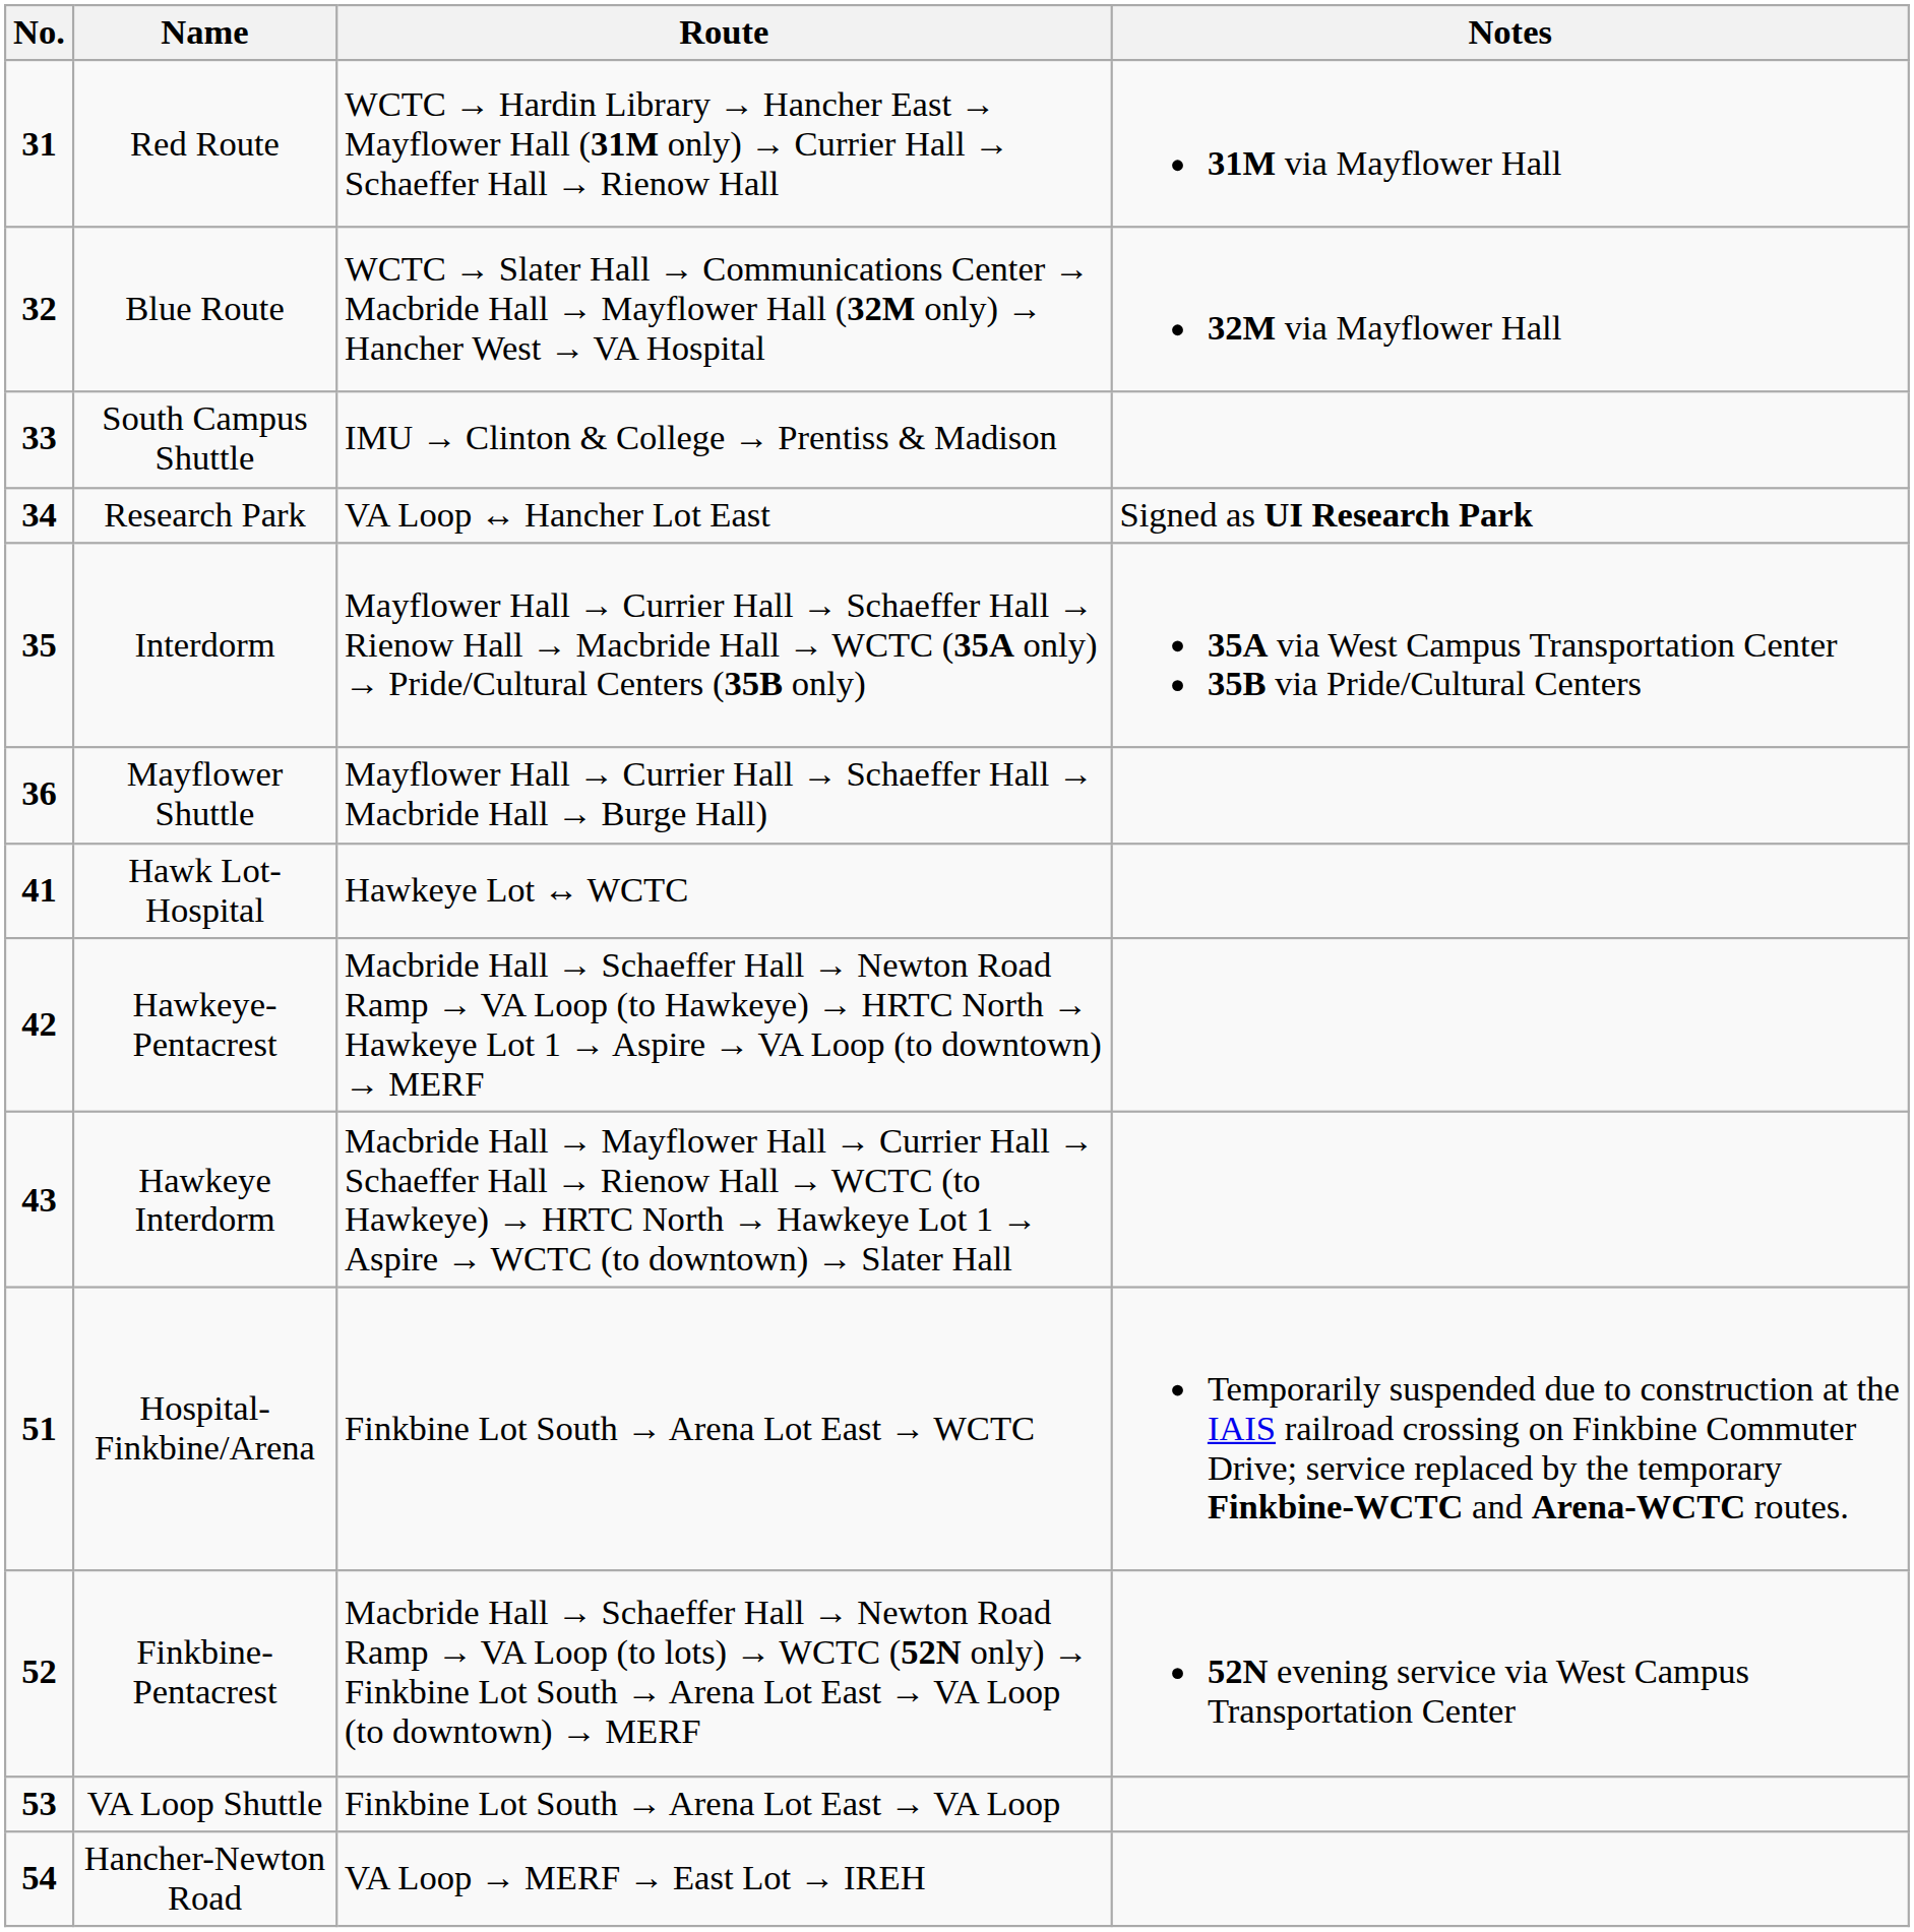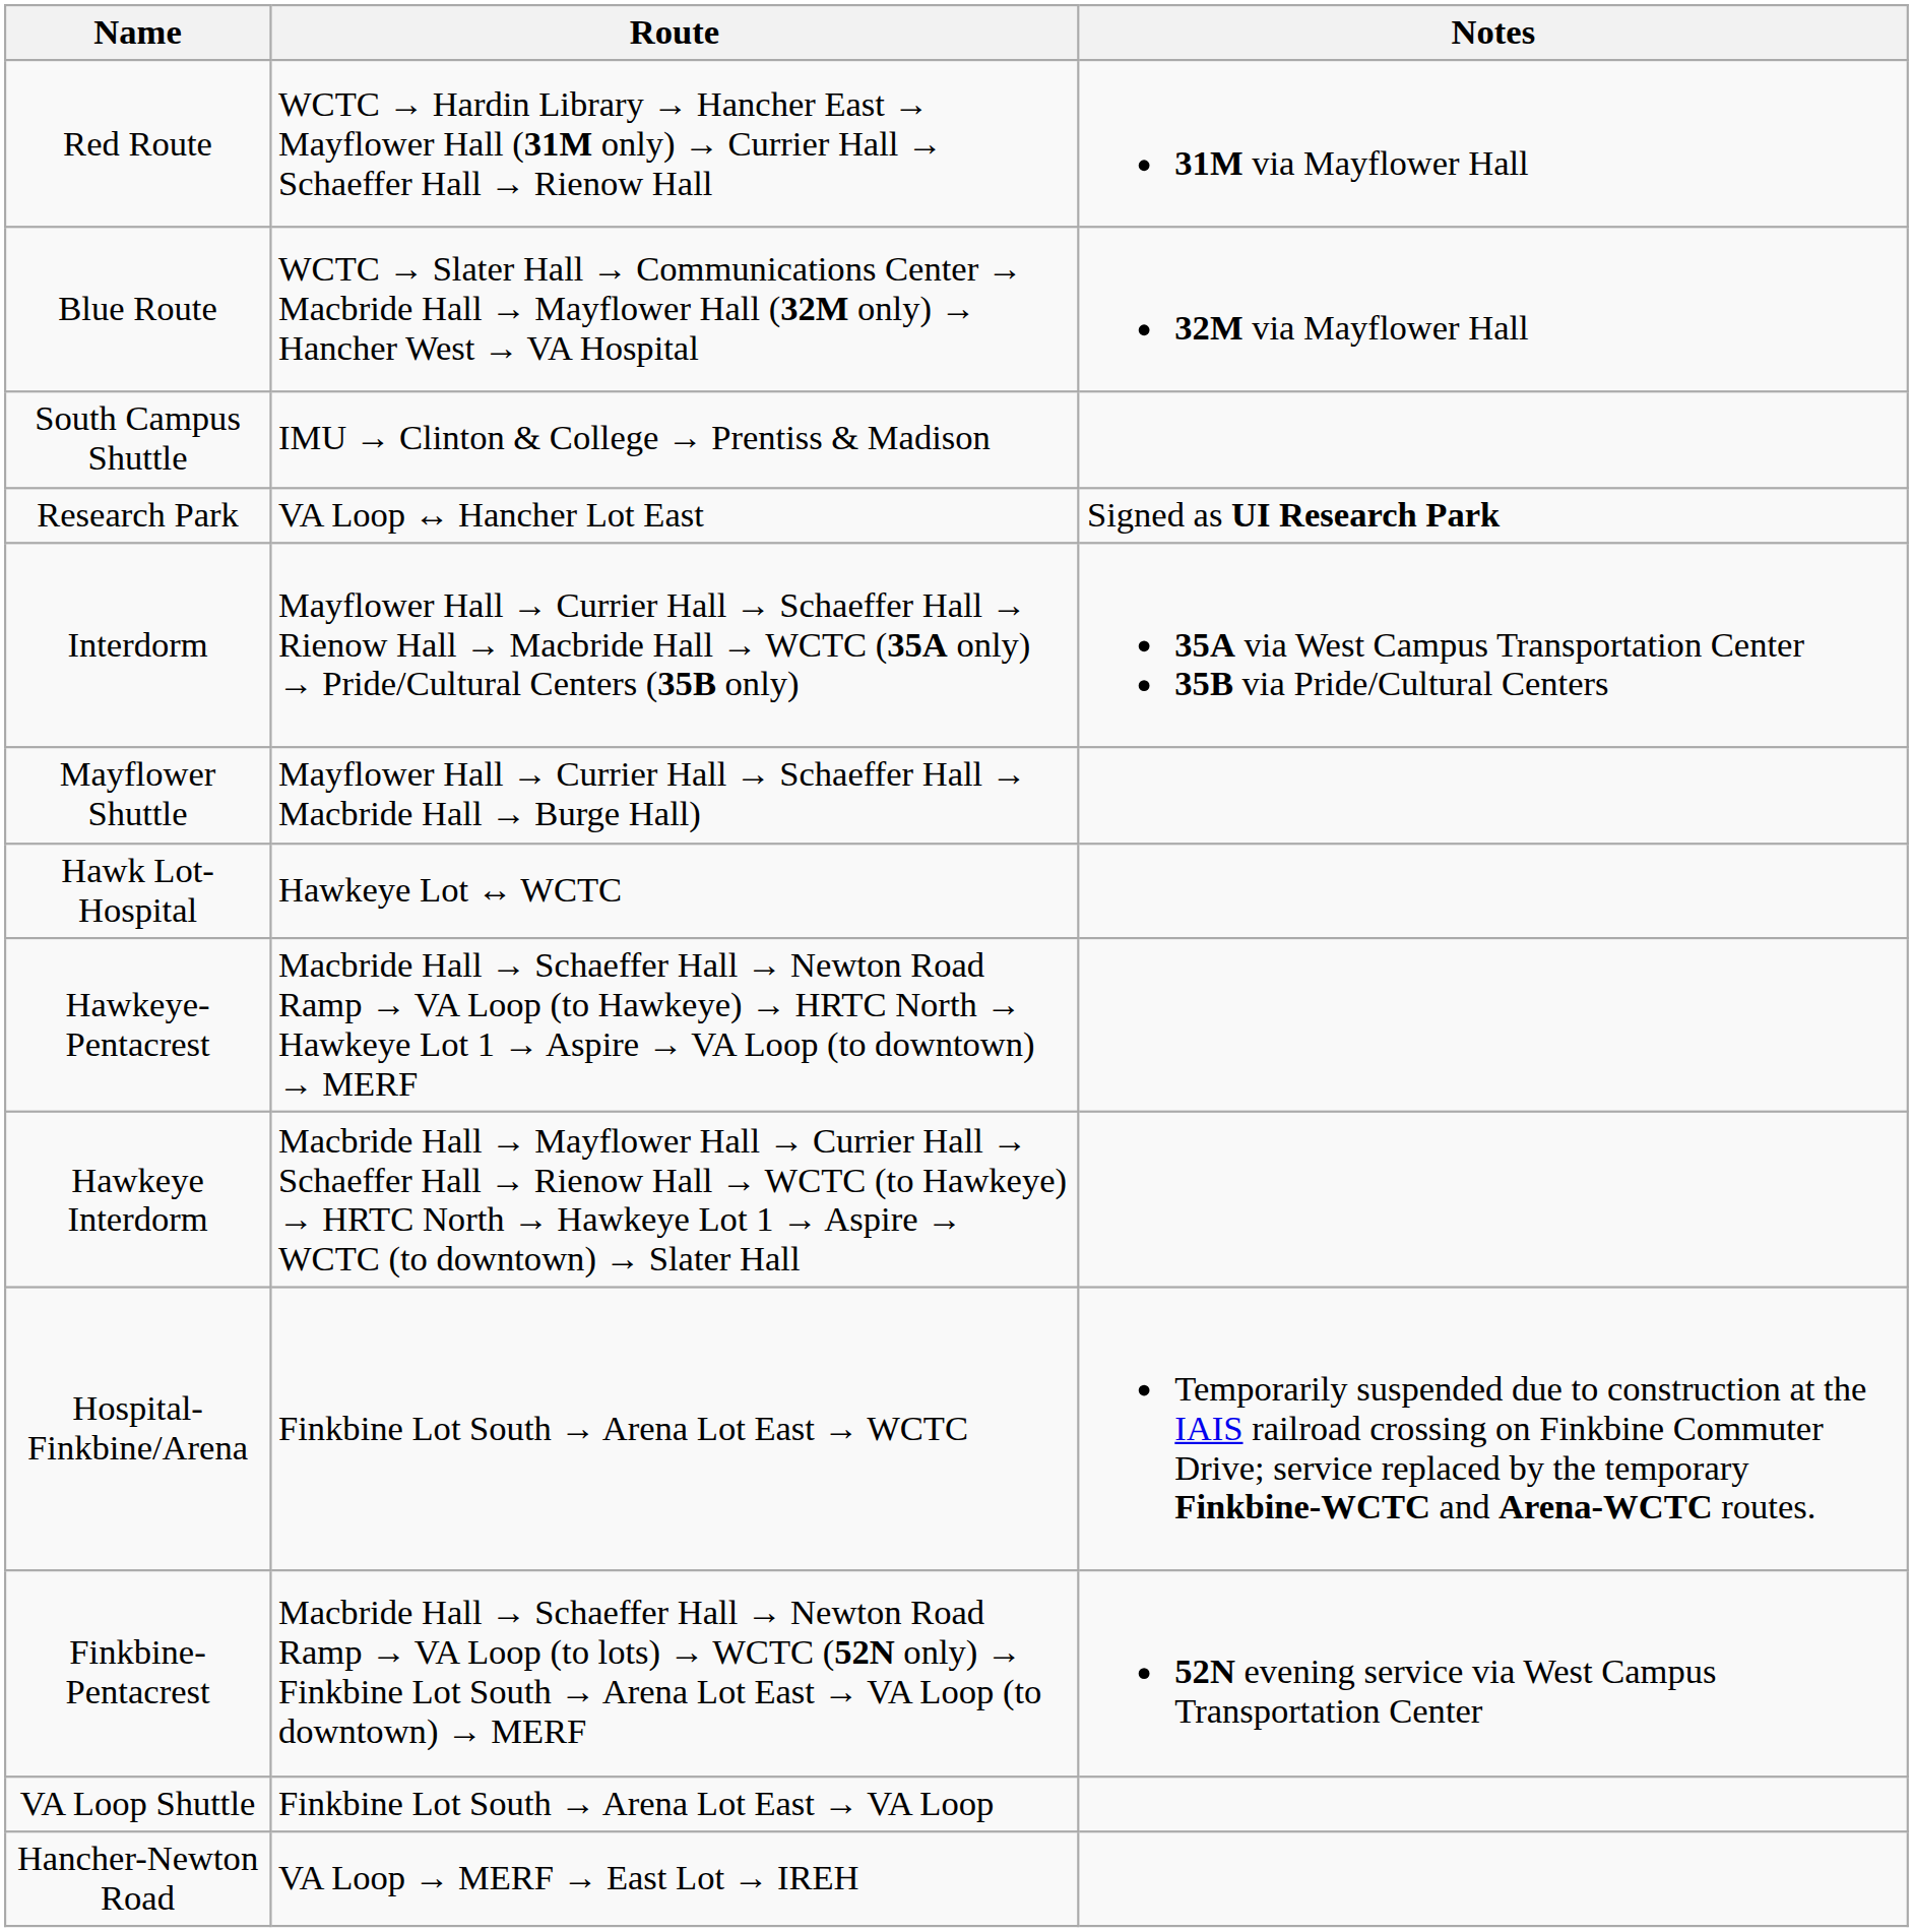 <table class="wikitable">
 <tr>
-<th>No.</th>
 <th>Name</th>
 <th>Route</th>
 <th>Notes</th>
 </tr>
 <tr align="center">
-<td><strong>31</strong></td>
 <td>Red Route</td>
 <td align="left">WCTC → Hardin Library → Hancher East → Mayflower Hall (<strong>31M</strong> only) → Currier Hall → Schaeffer Hall → Rienow Hall</td>
 <td align="left"><br><ul><li><strong>31M</strong> via Mayflower Hall</li></ul></td>
 </tr>
 <tr align="center">
-<td><strong>32</strong></td>
 <td>Blue Route</td>
 <td align="left">WCTC → Slater Hall → Communications Center → Macbride Hall → Mayflower Hall (<strong>32M</strong> only) → Hancher West → VA Hospital</td>
 <td align="left"><br><ul><li><strong>32M</strong> via Mayflower Hall</li></ul></td>
 </tr>
 <tr align="center">
-<td><strong>33</strong></td>
 <td>South Campus Shuttle</td>
 <td align="left">IMU → Clinton & College → Prentiss & Madison</td>
 <td align="left"></td>
 </tr>
 <tr align="center">
-<td><strong>34</strong></td>
 <td>Research Park</td>
 <td align="left">VA Loop ↔ Hancher Lot East</td>
 <td align="left">Signed as <strong>UI Research Park</strong></td>
 </tr>
 <tr align="center">
-<td><strong>35</strong></td>
 <td>Interdorm</td>
 <td align="left">Mayflower Hall → Currier Hall → Schaeffer Hall → Rienow Hall → Macbride Hall → WCTC (<strong>35A</strong> only) → Pride/Cultural Centers (<strong>35B</strong> only)</td>
 <td align="left"><br><ul><li><strong>35A</strong> via West Campus Transportation Center</li><li><strong>35B</strong> via Pride/Cultural Centers</li></ul></td>
 </tr>
 <tr align="center">
-<td><strong>36</strong></td>
 <td>Mayflower Shuttle</td>
 <td align="left">Mayflower Hall → Currier Hall → Schaeffer Hall → Macbride Hall → Burge Hall)</td>
 <td align="left"></td>
 </tr>
 <tr align="center">
-<td><strong>41</strong></td>
 <td>Hawk Lot-Hospital</td>
 <td align="left">Hawkeye Lot ↔ WCTC</td>
 <td align="left"></td>
 </tr>
 <tr align="center">
-<td><strong>42</strong></td>
 <td>Hawkeye-Pentacrest</td>
 <td align="left">Macbride Hall → Schaeffer Hall → Newton Road Ramp → VA Loop (to Hawkeye) → HRTC North → Hawkeye Lot 1 → Aspire → VA Loop (to downtown) → MERF</td>
 <td align="left"></td>
 </tr>
 <tr align="center">
-<td><strong>43</strong></td>
 <td>Hawkeye Interdorm</td>
 <td align="left">Macbride Hall → Mayflower Hall → Currier Hall → Schaeffer Hall → Rienow Hall → WCTC (to Hawkeye) → HRTC North → Hawkeye Lot 1 → Aspire → WCTC (to downtown) → Slater Hall</td>
 <td align="left"></td>
 </tr>
 <tr align="center">
-<td><strong>51</strong></td>
 <td>Hospital-Finkbine/Arena</td>
 <td align="left">Finkbine Lot South → Arena Lot East → WCTC</td>
 <td align="left"><br><ul><li>Temporarily suspended due to construction at the <a href='#'>IAIS</a> railroad crossing on Finkbine Commuter Drive; service replaced by the temporary <strong>Finkbine-WCTC</strong> and <strong>Arena-WCTC</strong> routes.</li></ul></td>
 </tr>
 <tr align="center">
-<td><strong>52</strong></td>
 <td>Finkbine-Pentacrest</td>
 <td align="left">Macbride Hall → Schaeffer Hall → Newton Road Ramp → VA Loop (to lots) → WCTC (<strong>52N</strong> only) → Finkbine Lot South → Arena Lot East → VA Loop (to downtown) → MERF</td>
 <td align="left"><br><ul><li><strong>52N</strong> evening service via West Campus Transportation Center</li></ul></td>
 </tr>
 <tr align="center">
-<td><strong>53</strong></td>
 <td>VA Loop Shuttle</td>
 <td align="left">Finkbine Lot South → Arena Lot East → VA Loop</td>
 <td align="left"></td>
 </tr>
 <tr align="center">
-<td><strong>54</strong></td>
 <td>Hancher-Newton Road</td>
 <td align="left">VA Loop → MERF → East Lot → IREH</td>
 <td align="left"></td>
 </tr>
 </table>
